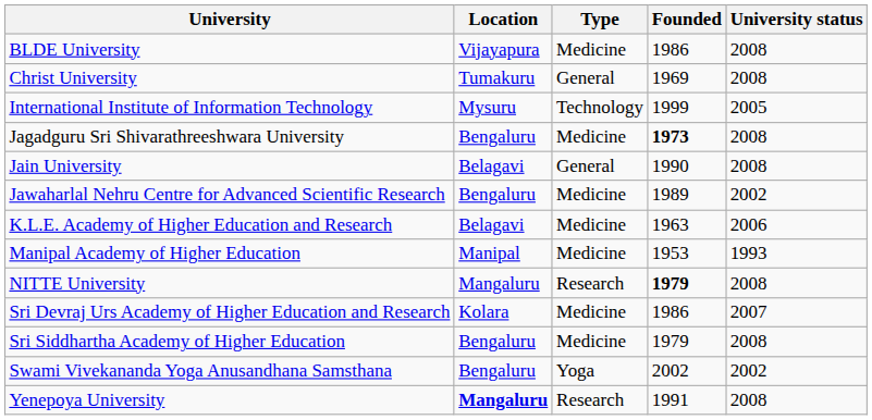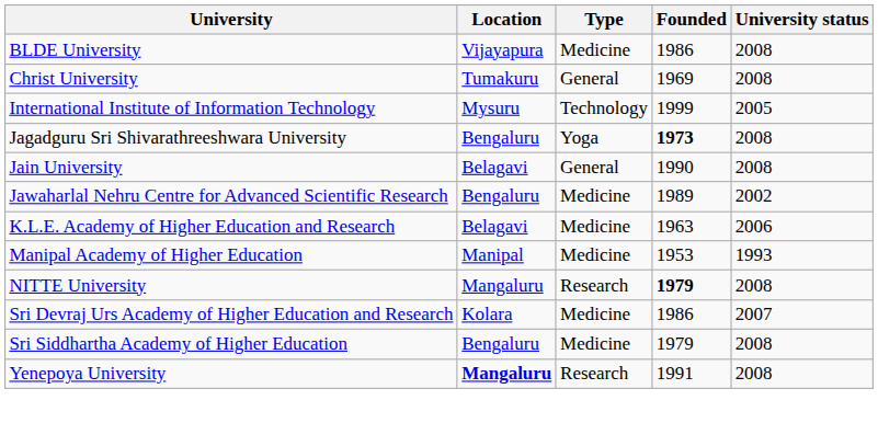 <table class="wikitable">
 <tr>
 <th>University</th>
 <th>Location</th>
 <th>Type</th>
 <th>Founded</th>
 <th>University status</th>
 </tr>
 <tr>
 <td><a href='#'>BLDE University</a></td>
 <td><a href='#'>Vijayapura</a></td>
 <td>Medicine</td>
 <td>1986</td>
 <td>2008</td>
 </tr>
 <tr>
 <td><a href='#'>Christ University</a></td>
 <td><a href='#'>Tumakuru</a></td>
 <td>General</td>
 <td>1969</td>
 <td>2008</td>
 </tr>
 <tr>
 <td><a href='#'>International Institute of Information Technology</a></td>
 <td><a href='#'>Mysuru</a></td>
 <td>Technology</td>
 <td>1999</td>
 <td>2005</td>
 </tr>
 <tr>
 <td>Jagadguru Sri Shivarathreeshwara University</td>
 <td><a href='#'>Bengaluru</a></td>
-<td>Medicine</td>
+<td>Yoga</td>
 <td><strong>1973</strong></td>
 <td>2008</td>
 </tr>
 <tr>
 <td><a href='#'>Jain University</a></td>
 <td><a href='#'>Belagavi</a></td>
 <td>General</td>
 <td>1990</td>
 <td>2008</td>
 </tr>
 <tr>
 <td><a href='#'>Jawaharlal Nehru Centre for Advanced Scientific Research</a></td>
 <td><a href='#'>Bengaluru</a></td>
 <td>Medicine</td>
 <td>1989</td>
 <td>2002</td>
 </tr>
 <tr>
 <td><a href='#'>K.L.E. Academy of Higher Education and Research</a></td>
 <td><a href='#'>Belagavi</a></td>
 <td>Medicine</td>
 <td>1963</td>
 <td>2006</td>
 </tr>
 <tr>
 <td><a href='#'>Manipal Academy of Higher Education</a></td>
 <td><a href='#'>Manipal</a></td>
 <td>Medicine</td>
 <td>1953</td>
 <td>1993</td>
 </tr>
 <tr>
 <td><a href='#'>NITTE University</a></td>
 <td><a href='#'>Mangaluru</a></td>
 <td>Research</td>
 <td><strong>1979</strong></td>
 <td>2008</td>
 </tr>
 <tr>
 <td><a href='#'>Sri Devraj Urs Academy of Higher Education and Research</a></td>
 <td><a href='#'>Kolara</a></td>
 <td>Medicine</td>
 <td>1986</td>
 <td>2007</td>
 </tr>
 <tr>
 <td><a href='#'>Sri Siddhartha Academy of Higher Education</a></td>
 <td><a href='#'>Bengaluru</a></td>
 <td>Medicine</td>
 <td>1979</td>
 <td>2008</td>
 </tr>
 <tr>
-<td><a href='#'>Swami Vivekananda Yoga Anusandhana Samsthana</a></td>
-<td><a href='#'>Bengaluru</a></td>
-<td>Yoga</td>
-<td>2002</td>
-<td>2002</td>
-</tr>
-<tr>
 <td><a href='#'>Yenepoya University</a></td>
 <td><strong><a href='#'>Mangaluru</a></strong></td>
 <td>Research</td>
 <td>1991</td>
 <td>2008</td>
 </tr>
 </table>
